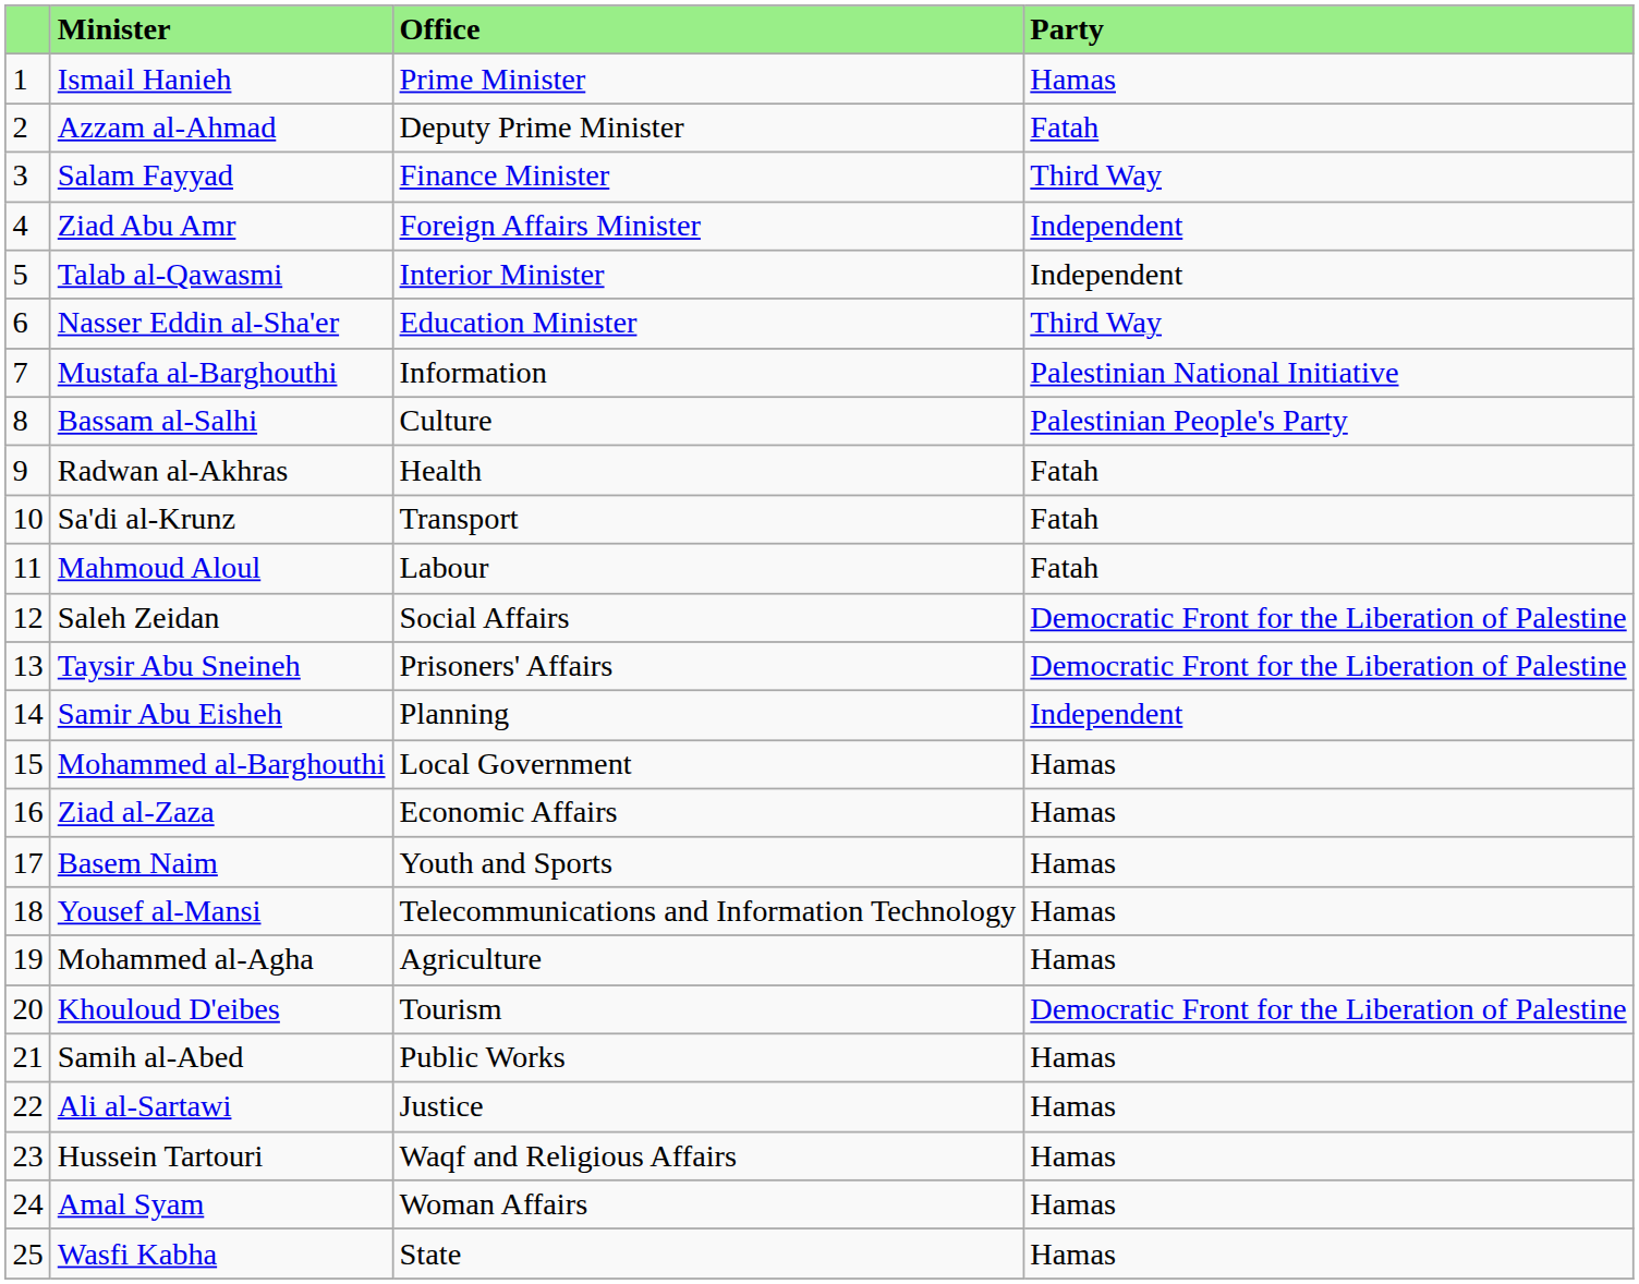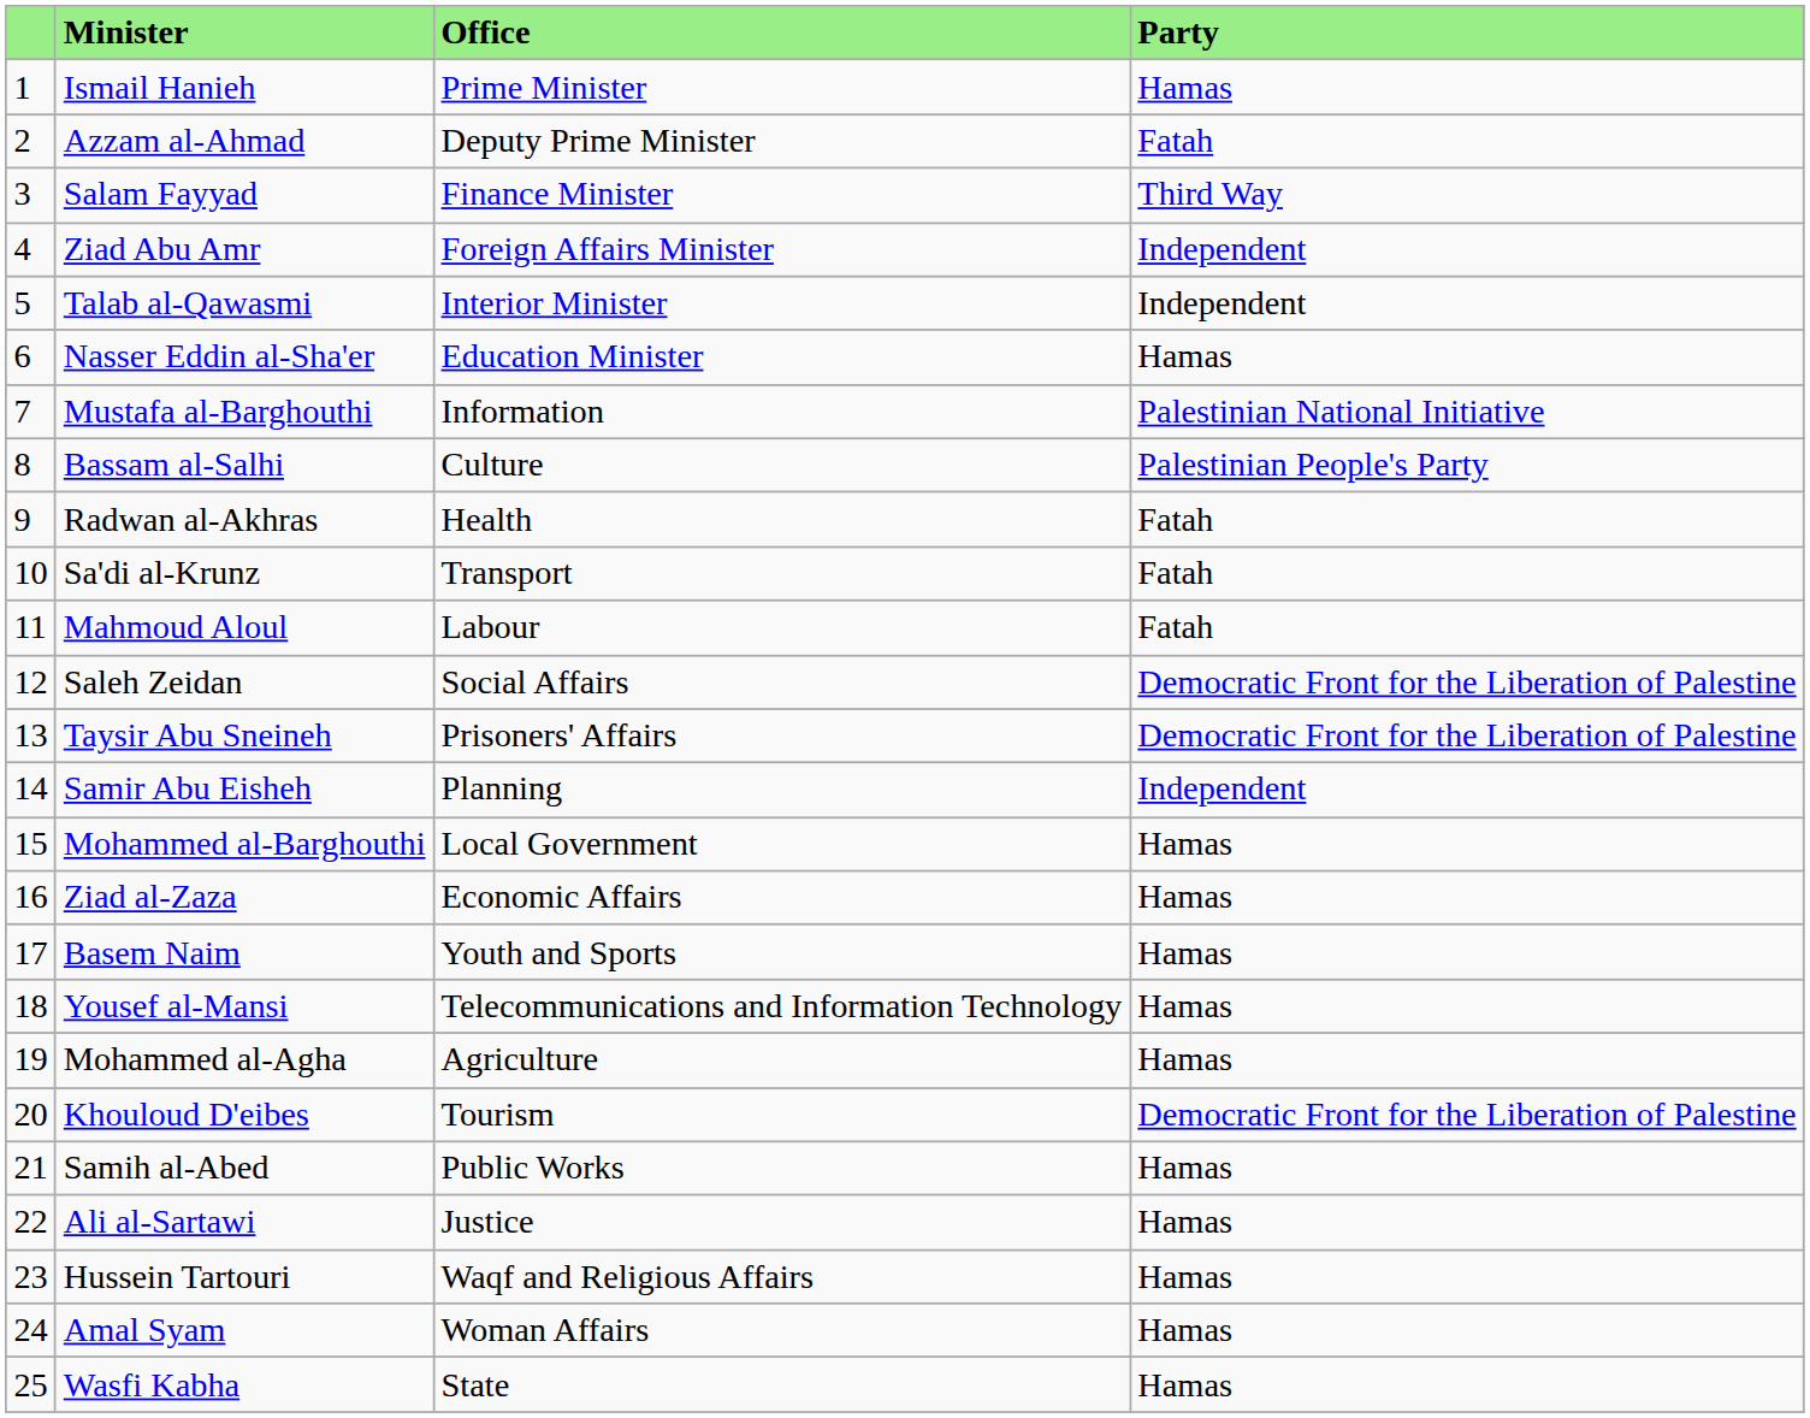 <table class="wikitable sortable">
 <tr style="background:#99ee88;">
 <td></td>
 <td><strong>Minister</strong></td>
 <td><strong>Office</strong></td>
 <td><strong>Party</strong></td>
 </tr>
 <tr>
 <td>1</td>
 <td><a href='#'>Ismail Hanieh</a></td>
 <td><a href='#'>Prime Minister</a></td>
 <td><a href='#'>Hamas</a></td>
 </tr>
 <tr>
 <td>2</td>
 <td><a href='#'>Azzam al-Ahmad</a></td>
 <td>Deputy Prime Minister</td>
 <td><a href='#'>Fatah</a></td>
 </tr>
 <tr>
 <td>3</td>
 <td><a href='#'>Salam Fayyad</a></td>
 <td><a href='#'>Finance Minister</a></td>
 <td><a href='#'>Third Way</a></td>
 </tr>
 <tr>
 <td>4</td>
 <td><a href='#'>Ziad Abu Amr</a></td>
 <td><a href='#'>Foreign Affairs Minister</a></td>
 <td><a href='#'>Independent</a></td>
 </tr>
 <tr>
 <td>5</td>
 <td><a href='#'>Talab al-Qawasmi</a></td>
 <td><a href='#'>Interior Minister</a></td>
 <td>Independent</td>
 </tr>
 <tr>
 <td>6</td>
 <td><a href='#'>Nasser Eddin al-Sha'er</a></td>
 <td><a href='#'>Education Minister</a></td>
-<td><a href='#'>Third Way</a></td>
+<td>Hamas</td>
 </tr>
 <tr>
 <td>7</td>
 <td><a href='#'>Mustafa al-Barghouthi</a></td>
 <td>Information</td>
 <td><a href='#'>Palestinian National Initiative</a></td>
 </tr>
 <tr>
 <td>8</td>
 <td><a href='#'>Bassam al-Salhi</a></td>
 <td>Culture</td>
 <td><a href='#'>Palestinian People's Party</a></td>
 </tr>
 <tr>
 <td>9</td>
 <td>Radwan al-Akhras</td>
 <td>Health</td>
 <td>Fatah</td>
 </tr>
 <tr>
 <td>10</td>
 <td>Sa'di al-Krunz</td>
 <td>Transport</td>
 <td>Fatah</td>
 </tr>
 <tr>
 <td>11</td>
 <td><a href='#'>Mahmoud Aloul</a></td>
 <td>Labour</td>
 <td>Fatah</td>
 </tr>
 <tr>
 <td>12</td>
 <td>Saleh Zeidan</td>
 <td>Social Affairs</td>
 <td><a href='#'>Democratic Front for the Liberation of Palestine</a></td>
 </tr>
 <tr>
 <td>13</td>
 <td><a href='#'>Taysir Abu Sneineh</a></td>
 <td>Prisoners' Affairs</td>
 <td><a href='#'>Democratic Front for the Liberation of Palestine</a></td>
 </tr>
 <tr>
 <td>14</td>
 <td><a href='#'>Samir Abu Eisheh</a></td>
 <td>Planning</td>
 <td><a href='#'>Independent</a></td>
 </tr>
 <tr>
 <td>15</td>
 <td><a href='#'>Mohammed al-Barghouthi</a></td>
 <td>Local Government</td>
 <td>Hamas</td>
 </tr>
 <tr>
 <td>16</td>
 <td><a href='#'>Ziad al-Zaza</a></td>
 <td>Economic Affairs</td>
 <td>Hamas</td>
 </tr>
 <tr>
 <td>17</td>
 <td><a href='#'>Basem Naim</a></td>
 <td>Youth and Sports</td>
 <td>Hamas</td>
 </tr>
 <tr>
 <td>18</td>
 <td><a href='#'>Yousef al-Mansi</a></td>
 <td>Telecommunications and Information Technology</td>
 <td>Hamas</td>
 </tr>
 <tr>
 <td>19</td>
 <td>Mohammed al-Agha</td>
 <td>Agriculture</td>
 <td>Hamas</td>
 </tr>
 <tr>
 <td>20</td>
 <td><a href='#'>Khouloud D'eibes</a></td>
 <td>Tourism</td>
 <td><a href='#'>Democratic Front for the Liberation of Palestine</a></td>
 </tr>
 <tr>
 <td>21</td>
 <td>Samih al-Abed</td>
 <td>Public Works</td>
 <td>Hamas</td>
 </tr>
 <tr>
 <td>22</td>
 <td><a href='#'>Ali al-Sartawi</a></td>
 <td>Justice</td>
 <td>Hamas</td>
 </tr>
 <tr>
 <td>23</td>
 <td>Hussein Tartouri</td>
 <td>Waqf and Religious Affairs</td>
 <td>Hamas</td>
 </tr>
 <tr>
 <td>24</td>
 <td><a href='#'>Amal Syam</a></td>
 <td>Woman Affairs</td>
 <td>Hamas</td>
 </tr>
 <tr>
 <td>25</td>
 <td><a href='#'>Wasfi Kabha</a></td>
 <td>State</td>
 <td>Hamas</td>
 </tr>
 </table>
